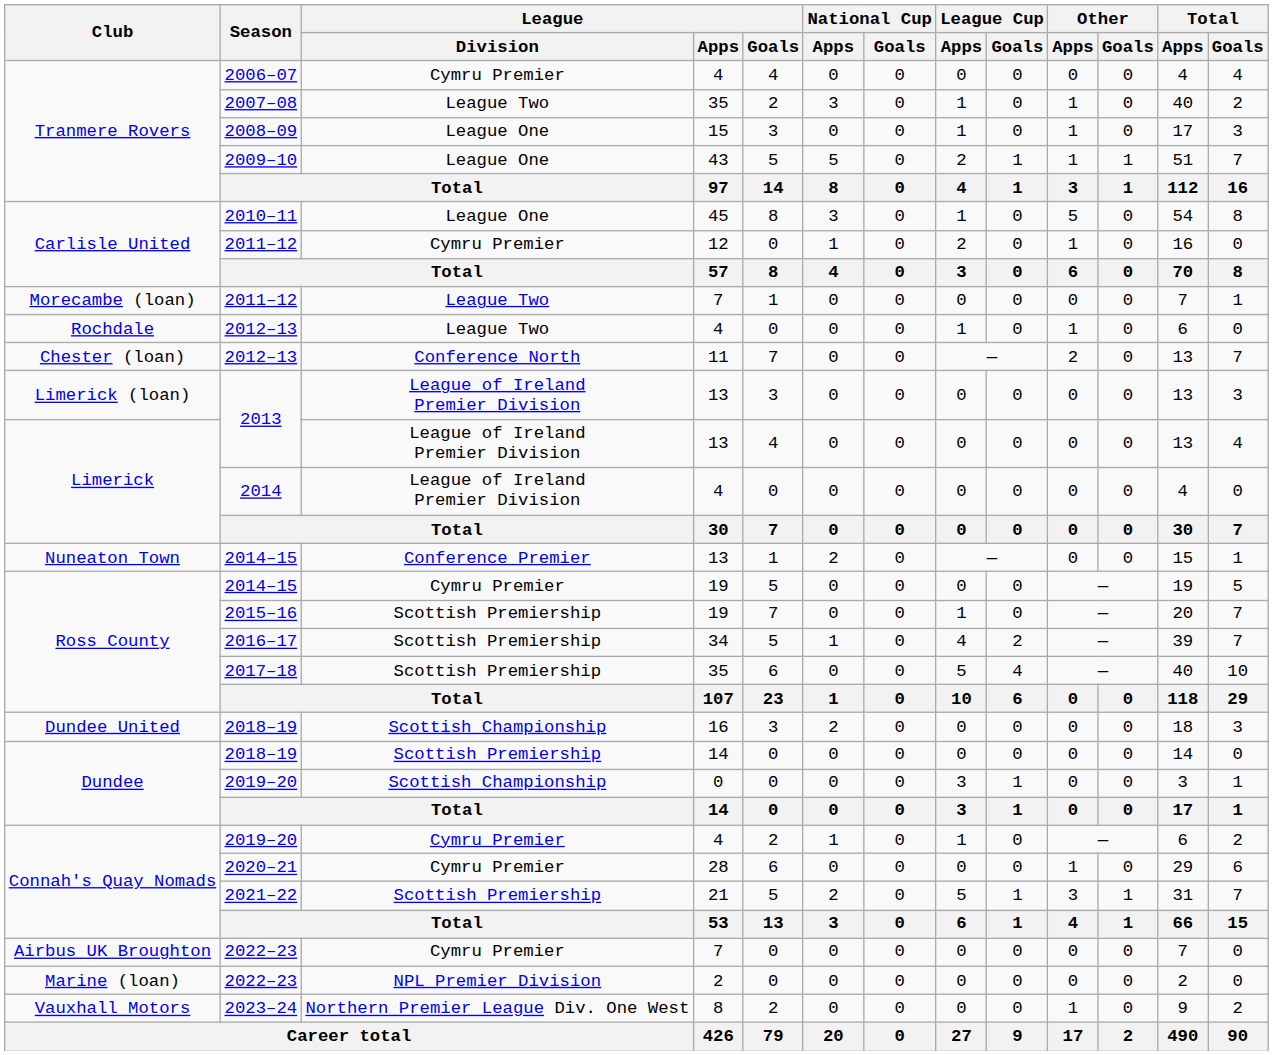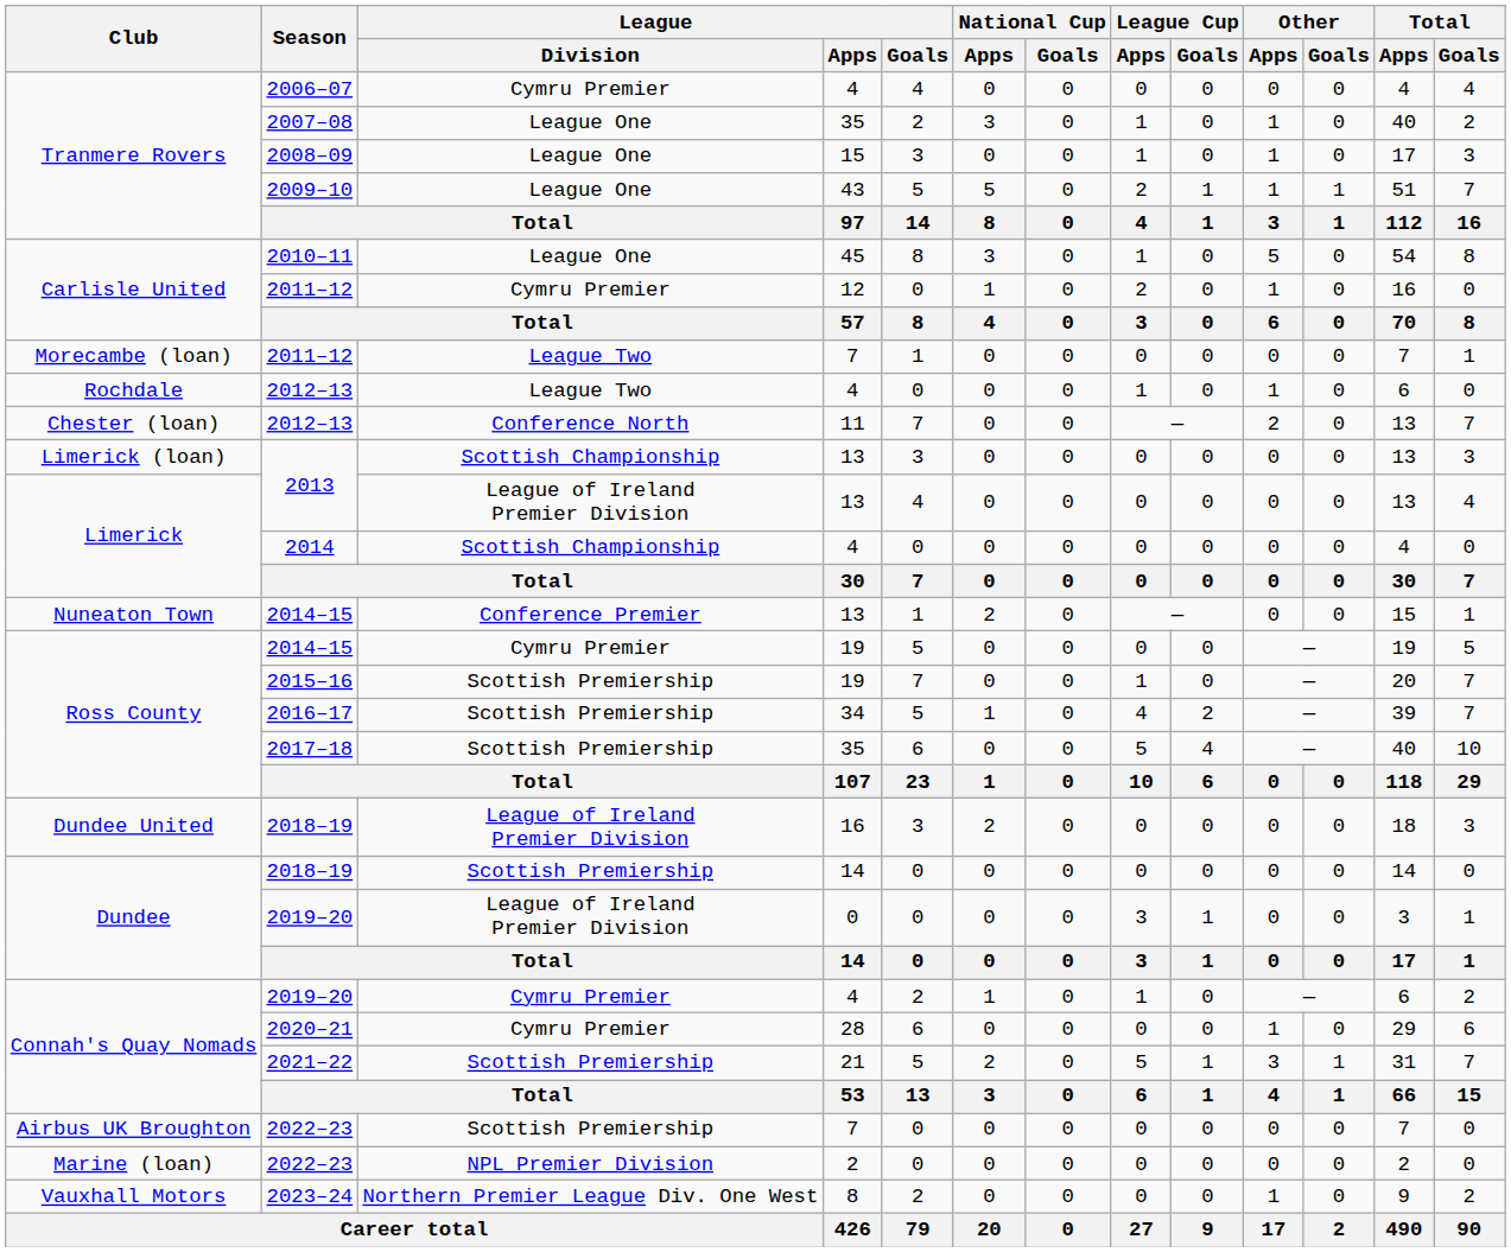 <table class="wikitable" style="text-align: center">
 <tr>
 <th rowspan="2">Club</th>
 <th rowspan="2">Season</th>
 <th colspan="3">League</th>
 <th colspan="2">National Cup</th>
 <th colspan="2">League Cup</th>
 <th colspan="2">Other</th>
 <th colspan="2">Total</th>
 </tr>
 <tr>
 <th>Division</th>
 <th>Apps</th>
 <th>Goals</th>
 <th>Apps</th>
 <th>Goals</th>
 <th>Apps</th>
 <th>Goals</th>
 <th>Apps</th>
 <th>Goals</th>
 <th>Apps</th>
 <th>Goals</th>
 </tr>
 <tr>
 <td rowspan="5"><a href='#'>Tranmere Rovers</a></td>
 <td><a href='#'>2006–07</a></td>
 <td>Cymru Premier</td>
 <td>4</td>
 <td>4</td>
 <td>0</td>
 <td>0</td>
 <td>0</td>
 <td>0</td>
 <td>0</td>
 <td>0</td>
 <td>4</td>
 <td>4</td>
 </tr>
 <tr>
 <td><a href='#'>2007–08</a></td>
-<td>League Two</td>
+<td>League One</td>
 <td>35</td>
 <td>2</td>
 <td>3</td>
 <td>0</td>
 <td>1</td>
 <td>0</td>
 <td>1</td>
 <td>0</td>
 <td>40</td>
 <td>2</td>
 </tr>
 <tr>
 <td><a href='#'>2008–09</a></td>
 <td>League One</td>
 <td>15</td>
 <td>3</td>
 <td>0</td>
 <td>0</td>
 <td>1</td>
 <td>0</td>
 <td>1</td>
 <td>0</td>
 <td>17</td>
 <td>3</td>
 </tr>
 <tr>
 <td><a href='#'>2009–10</a></td>
 <td>League One</td>
 <td>43</td>
 <td>5</td>
 <td>5</td>
 <td>0</td>
 <td>2</td>
 <td>1</td>
 <td>1</td>
 <td>1</td>
 <td>51</td>
 <td>7</td>
 </tr>
 <tr>
 <th colspan="2">Total</th>
 <th>97</th>
 <th>14</th>
 <th>8</th>
 <th>0</th>
 <th>4</th>
 <th>1</th>
 <th>3</th>
 <th>1</th>
 <th>112</th>
 <th>16</th>
 </tr>
 <tr>
 <td rowspan="3"><a href='#'>Carlisle United</a></td>
 <td><a href='#'>2010–11</a></td>
 <td>League One</td>
 <td>45</td>
 <td>8</td>
 <td>3</td>
 <td>0</td>
 <td>1</td>
 <td>0</td>
 <td>5</td>
 <td>0</td>
 <td>54</td>
 <td>8</td>
 </tr>
 <tr>
 <td><a href='#'>2011–12</a></td>
 <td>Cymru Premier</td>
 <td>12</td>
 <td>0</td>
 <td>1</td>
 <td>0</td>
 <td>2</td>
 <td>0</td>
 <td>1</td>
 <td>0</td>
 <td>16</td>
 <td>0</td>
 </tr>
 <tr>
 <th colspan="2">Total</th>
 <th>57</th>
 <th>8</th>
 <th>4</th>
 <th>0</th>
 <th>3</th>
 <th>0</th>
 <th>6</th>
 <th>0</th>
 <th>70</th>
 <th>8</th>
 </tr>
 <tr>
 <td><a href='#'>Morecambe</a> (loan)</td>
 <td><a href='#'>2011–12</a></td>
 <td><a href='#'>League Two</a></td>
 <td>7</td>
 <td>1</td>
 <td>0</td>
 <td>0</td>
 <td>0</td>
 <td>0</td>
 <td>0</td>
 <td>0</td>
 <td>7</td>
 <td>1</td>
 </tr>
 <tr>
 <td><a href='#'>Rochdale</a></td>
 <td><a href='#'>2012–13</a></td>
 <td>League Two</td>
 <td>4</td>
 <td>0</td>
 <td>0</td>
 <td>0</td>
 <td>1</td>
 <td>0</td>
 <td>1</td>
 <td>0</td>
 <td>6</td>
 <td>0</td>
 </tr>
 <tr>
 <td><a href='#'>Chester</a> (loan)</td>
 <td><a href='#'>2012–13</a></td>
 <td><a href='#'>Conference North</a></td>
 <td>11</td>
 <td>7</td>
 <td>0</td>
 <td>0</td>
 <td colspan="2">—</td>
 <td>2</td>
 <td>0</td>
 <td>13</td>
 <td>7</td>
 </tr>
 <tr>
 <td><a href='#'>Limerick</a> (loan)</td>
 <td rowspan="2"><a href='#'>2013</a></td>
-<td><a href='#'>League of Ireland<br>Premier Division</a></td>
+<td><a href='#'>Scottish Championship</a></td>
 <td>13</td>
 <td>3</td>
 <td>0</td>
 <td>0</td>
 <td>0</td>
 <td>0</td>
 <td>0</td>
 <td>0</td>
 <td>13</td>
 <td>3</td>
 </tr>
 <tr>
 <td rowspan="3"><a href='#'>Limerick</a></td>
 <td>League of Ireland<br>Premier Division</td>
 <td>13</td>
 <td>4</td>
 <td>0</td>
 <td>0</td>
 <td>0</td>
 <td>0</td>
 <td>0</td>
 <td>0</td>
 <td>13</td>
 <td>4</td>
 </tr>
 <tr>
 <td><a href='#'>2014</a></td>
-<td>League of Ireland<br>Premier Division</td>
+<td><a href='#'>Scottish Championship</a></td>
 <td>4</td>
 <td>0</td>
 <td>0</td>
 <td>0</td>
 <td>0</td>
 <td>0</td>
 <td>0</td>
 <td>0</td>
 <td>4</td>
 <td>0</td>
 </tr>
 <tr>
 <th colspan="2">Total</th>
 <th>30</th>
 <th>7</th>
 <th>0</th>
 <th>0</th>
 <th>0</th>
 <th>0</th>
 <th>0</th>
 <th>0</th>
 <th>30</th>
 <th>7</th>
 </tr>
 <tr>
 <td><a href='#'>Nuneaton Town</a></td>
 <td><a href='#'>2014–15</a></td>
 <td><a href='#'>Conference Premier</a></td>
 <td>13</td>
 <td>1</td>
 <td>2</td>
 <td>0</td>
 <td colspan="2">—</td>
 <td>0</td>
 <td>0</td>
 <td>15</td>
 <td>1</td>
 </tr>
 <tr>
 <td rowspan="5"><a href='#'>Ross County</a></td>
 <td><a href='#'>2014–15</a></td>
 <td>Cymru Premier</td>
 <td>19</td>
 <td>5</td>
 <td>0</td>
 <td>0</td>
 <td>0</td>
 <td>0</td>
 <td colspan="2">—</td>
 <td>19</td>
 <td>5</td>
 </tr>
 <tr>
 <td><a href='#'>2015–16</a></td>
 <td>Scottish Premiership</td>
 <td>19</td>
 <td>7</td>
 <td>0</td>
 <td>0</td>
 <td>1</td>
 <td>0</td>
 <td colspan="2">—</td>
 <td>20</td>
 <td>7</td>
 </tr>
 <tr>
 <td><a href='#'>2016–17</a></td>
 <td>Scottish Premiership</td>
 <td>34</td>
 <td>5</td>
 <td>1</td>
 <td>0</td>
 <td>4</td>
 <td>2</td>
 <td colspan="2">—</td>
 <td>39</td>
 <td>7</td>
 </tr>
 <tr>
 <td><a href='#'>2017–18</a></td>
 <td>Scottish Premiership</td>
 <td>35</td>
 <td>6</td>
 <td>0</td>
 <td>0</td>
 <td>5</td>
 <td>4</td>
 <td colspan="2">—</td>
 <td>40</td>
 <td>10</td>
 </tr>
 <tr>
 <th colspan="2">Total</th>
 <th>107</th>
 <th>23</th>
 <th>1</th>
 <th>0</th>
 <th>10</th>
 <th>6</th>
 <th>0</th>
 <th>0</th>
 <th>118</th>
 <th>29</th>
 </tr>
 <tr>
 <td><a href='#'>Dundee United</a></td>
 <td><a href='#'>2018–19</a></td>
-<td><a href='#'>Scottish Championship</a></td>
+<td><a href='#'>League of Ireland<br>Premier Division</a></td>
 <td>16</td>
 <td>3</td>
 <td>2</td>
 <td>0</td>
 <td>0</td>
 <td>0</td>
 <td>0</td>
 <td>0</td>
 <td>18</td>
 <td>3</td>
 </tr>
 <tr>
 <td rowspan=3><a href='#'>Dundee</a></td>
 <td><a href='#'>2018–19</a></td>
 <td><a href='#'>Scottish Premiership</a></td>
 <td>14</td>
 <td>0</td>
 <td>0</td>
 <td>0</td>
 <td>0</td>
 <td>0</td>
 <td>0</td>
 <td>0</td>
 <td>14</td>
 <td>0</td>
 </tr>
 <tr>
 <td><a href='#'>2019–20</a></td>
-<td><a href='#'>Scottish Championship</a></td>
+<td>League of Ireland<br>Premier Division</td>
 <td>0</td>
 <td>0</td>
 <td>0</td>
 <td>0</td>
 <td>3</td>
 <td>1</td>
 <td>0</td>
 <td>0</td>
 <td>3</td>
 <td>1</td>
 </tr>
 <tr>
 <th colspan=2>Total</th>
 <th>14</th>
 <th>0</th>
 <th>0</th>
 <th>0</th>
 <th>3</th>
 <th>1</th>
 <th>0</th>
 <th>0</th>
 <th>17</th>
 <th>1</th>
 </tr>
 <tr>
 <td rowspan="4"><a href='#'>Connah's Quay Nomads</a></td>
 <td><a href='#'>2019–20</a></td>
 <td><a href='#'>Cymru Premier</a></td>
 <td>4</td>
 <td>2</td>
 <td>1</td>
 <td>0</td>
 <td>1</td>
 <td>0</td>
 <td colspan="2">—</td>
 <td>6</td>
 <td>2</td>
 </tr>
 <tr>
 <td><a href='#'>2020–21</a></td>
 <td>Cymru Premier</td>
 <td>28</td>
 <td>6</td>
 <td>0</td>
 <td>0</td>
 <td>0</td>
 <td>0</td>
 <td>1</td>
 <td>0</td>
 <td>29</td>
 <td>6</td>
 </tr>
 <tr>
 <td><a href='#'>2021–22</a></td>
 <td><a href='#'>Scottish Premiership</a></td>
 <td>21</td>
 <td>5</td>
 <td>2</td>
 <td>0</td>
 <td>5</td>
 <td>1</td>
 <td>3</td>
 <td>1</td>
 <td>31</td>
 <td>7</td>
 </tr>
 <tr>
 <th colspan="2">Total</th>
 <th>53</th>
 <th>13</th>
 <th>3</th>
 <th>0</th>
 <th>6</th>
 <th>1</th>
 <th>4</th>
 <th>1</th>
 <th>66</th>
 <th>15</th>
 </tr>
 <tr>
 <td><a href='#'>Airbus UK Broughton</a></td>
 <td><a href='#'>2022–23</a></td>
-<td>Cymru Premier</td>
+<td>Scottish Premiership</td>
 <td>7</td>
 <td>0</td>
 <td>0</td>
 <td>0</td>
 <td>0</td>
 <td>0</td>
 <td>0</td>
 <td>0</td>
 <td>7</td>
 <td>0</td>
 </tr>
 <tr>
 <td><a href='#'>Marine</a> (loan)</td>
 <td><a href='#'>2022–23</a></td>
 <td><a href='#'>NPL Premier Division</a></td>
 <td>2</td>
 <td>0</td>
 <td>0</td>
 <td>0</td>
 <td>0</td>
 <td>0</td>
 <td>0</td>
 <td>0</td>
 <td>2</td>
 <td>0</td>
 </tr>
 <tr>
 <td><a href='#'>Vauxhall Motors</a></td>
 <td><a href='#'>2023–24</a></td>
 <td><a href='#'>Northern Premier League</a> Div. One West</td>
 <td>8</td>
 <td>2</td>
 <td>0</td>
 <td>0</td>
 <td>0</td>
 <td>0</td>
 <td>1</td>
 <td>0</td>
 <td>9</td>
 <td>2</td>
 </tr>
 <tr>
 <th colspan="3">Career total</th>
 <th>426</th>
 <th>79</th>
 <th>20</th>
 <th>0</th>
 <th>27</th>
 <th>9</th>
 <th>17</th>
 <th>2</th>
 <th>490</th>
 <th>90</th>
 </tr>
 </table>
